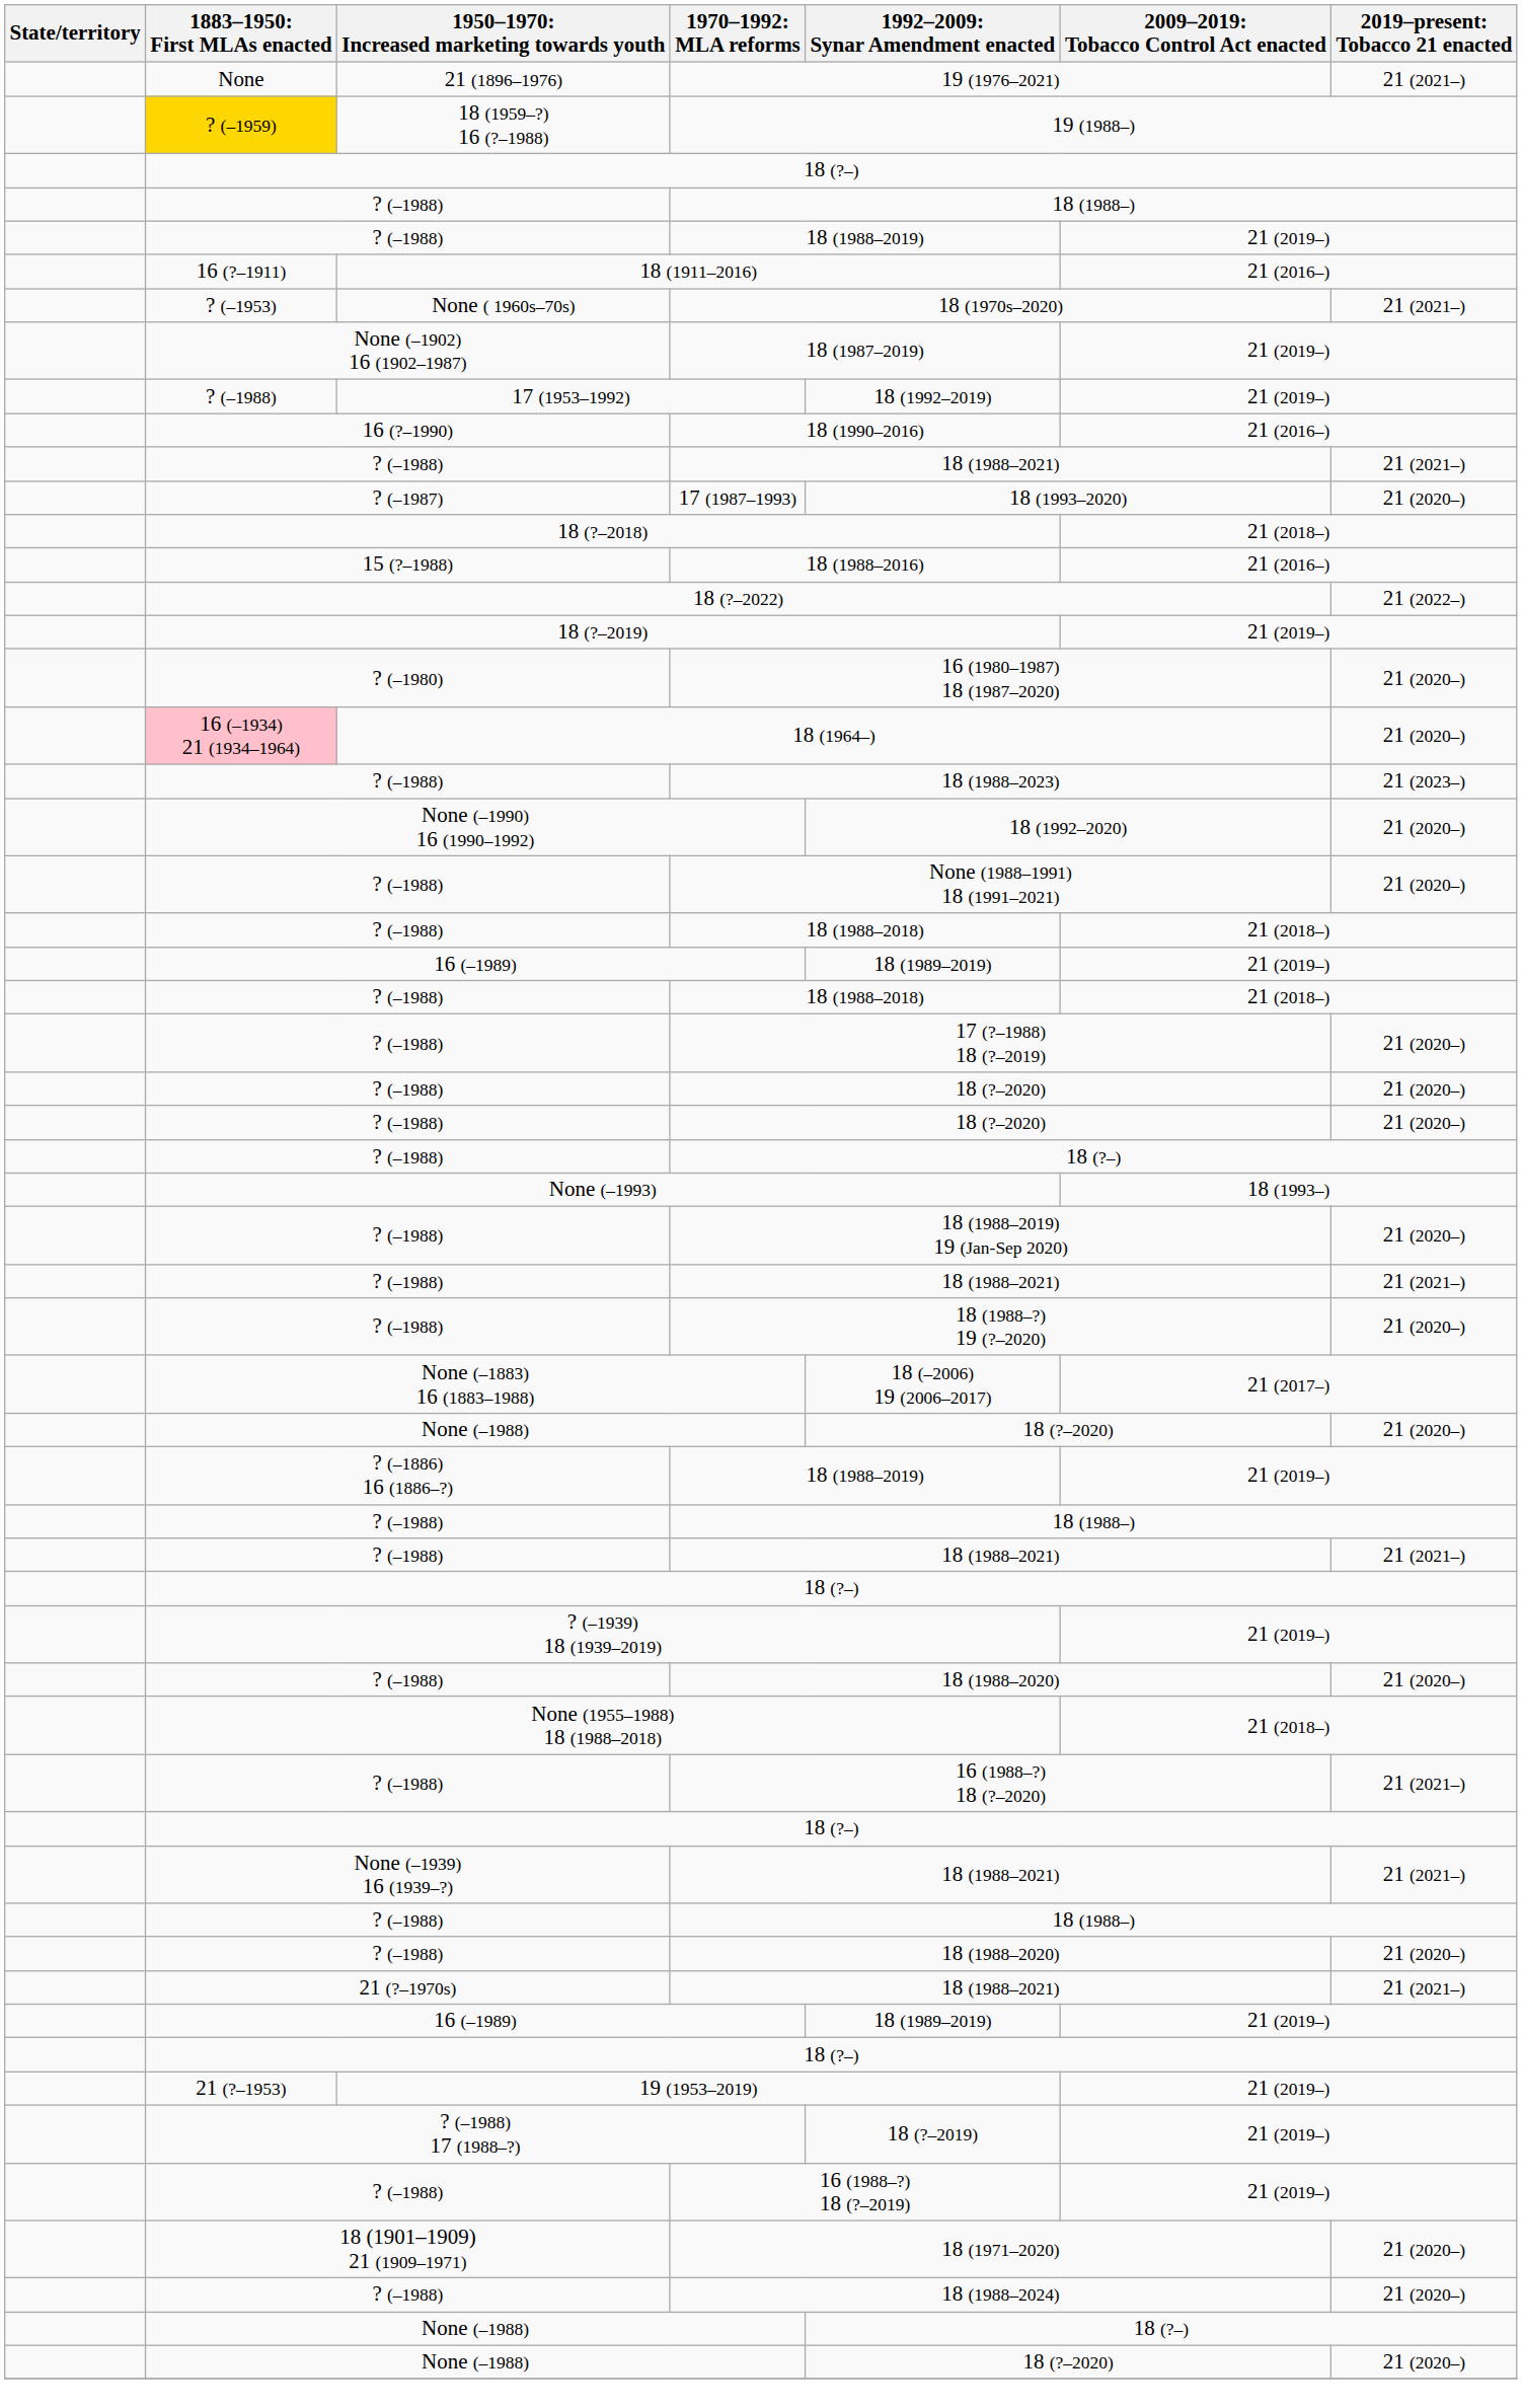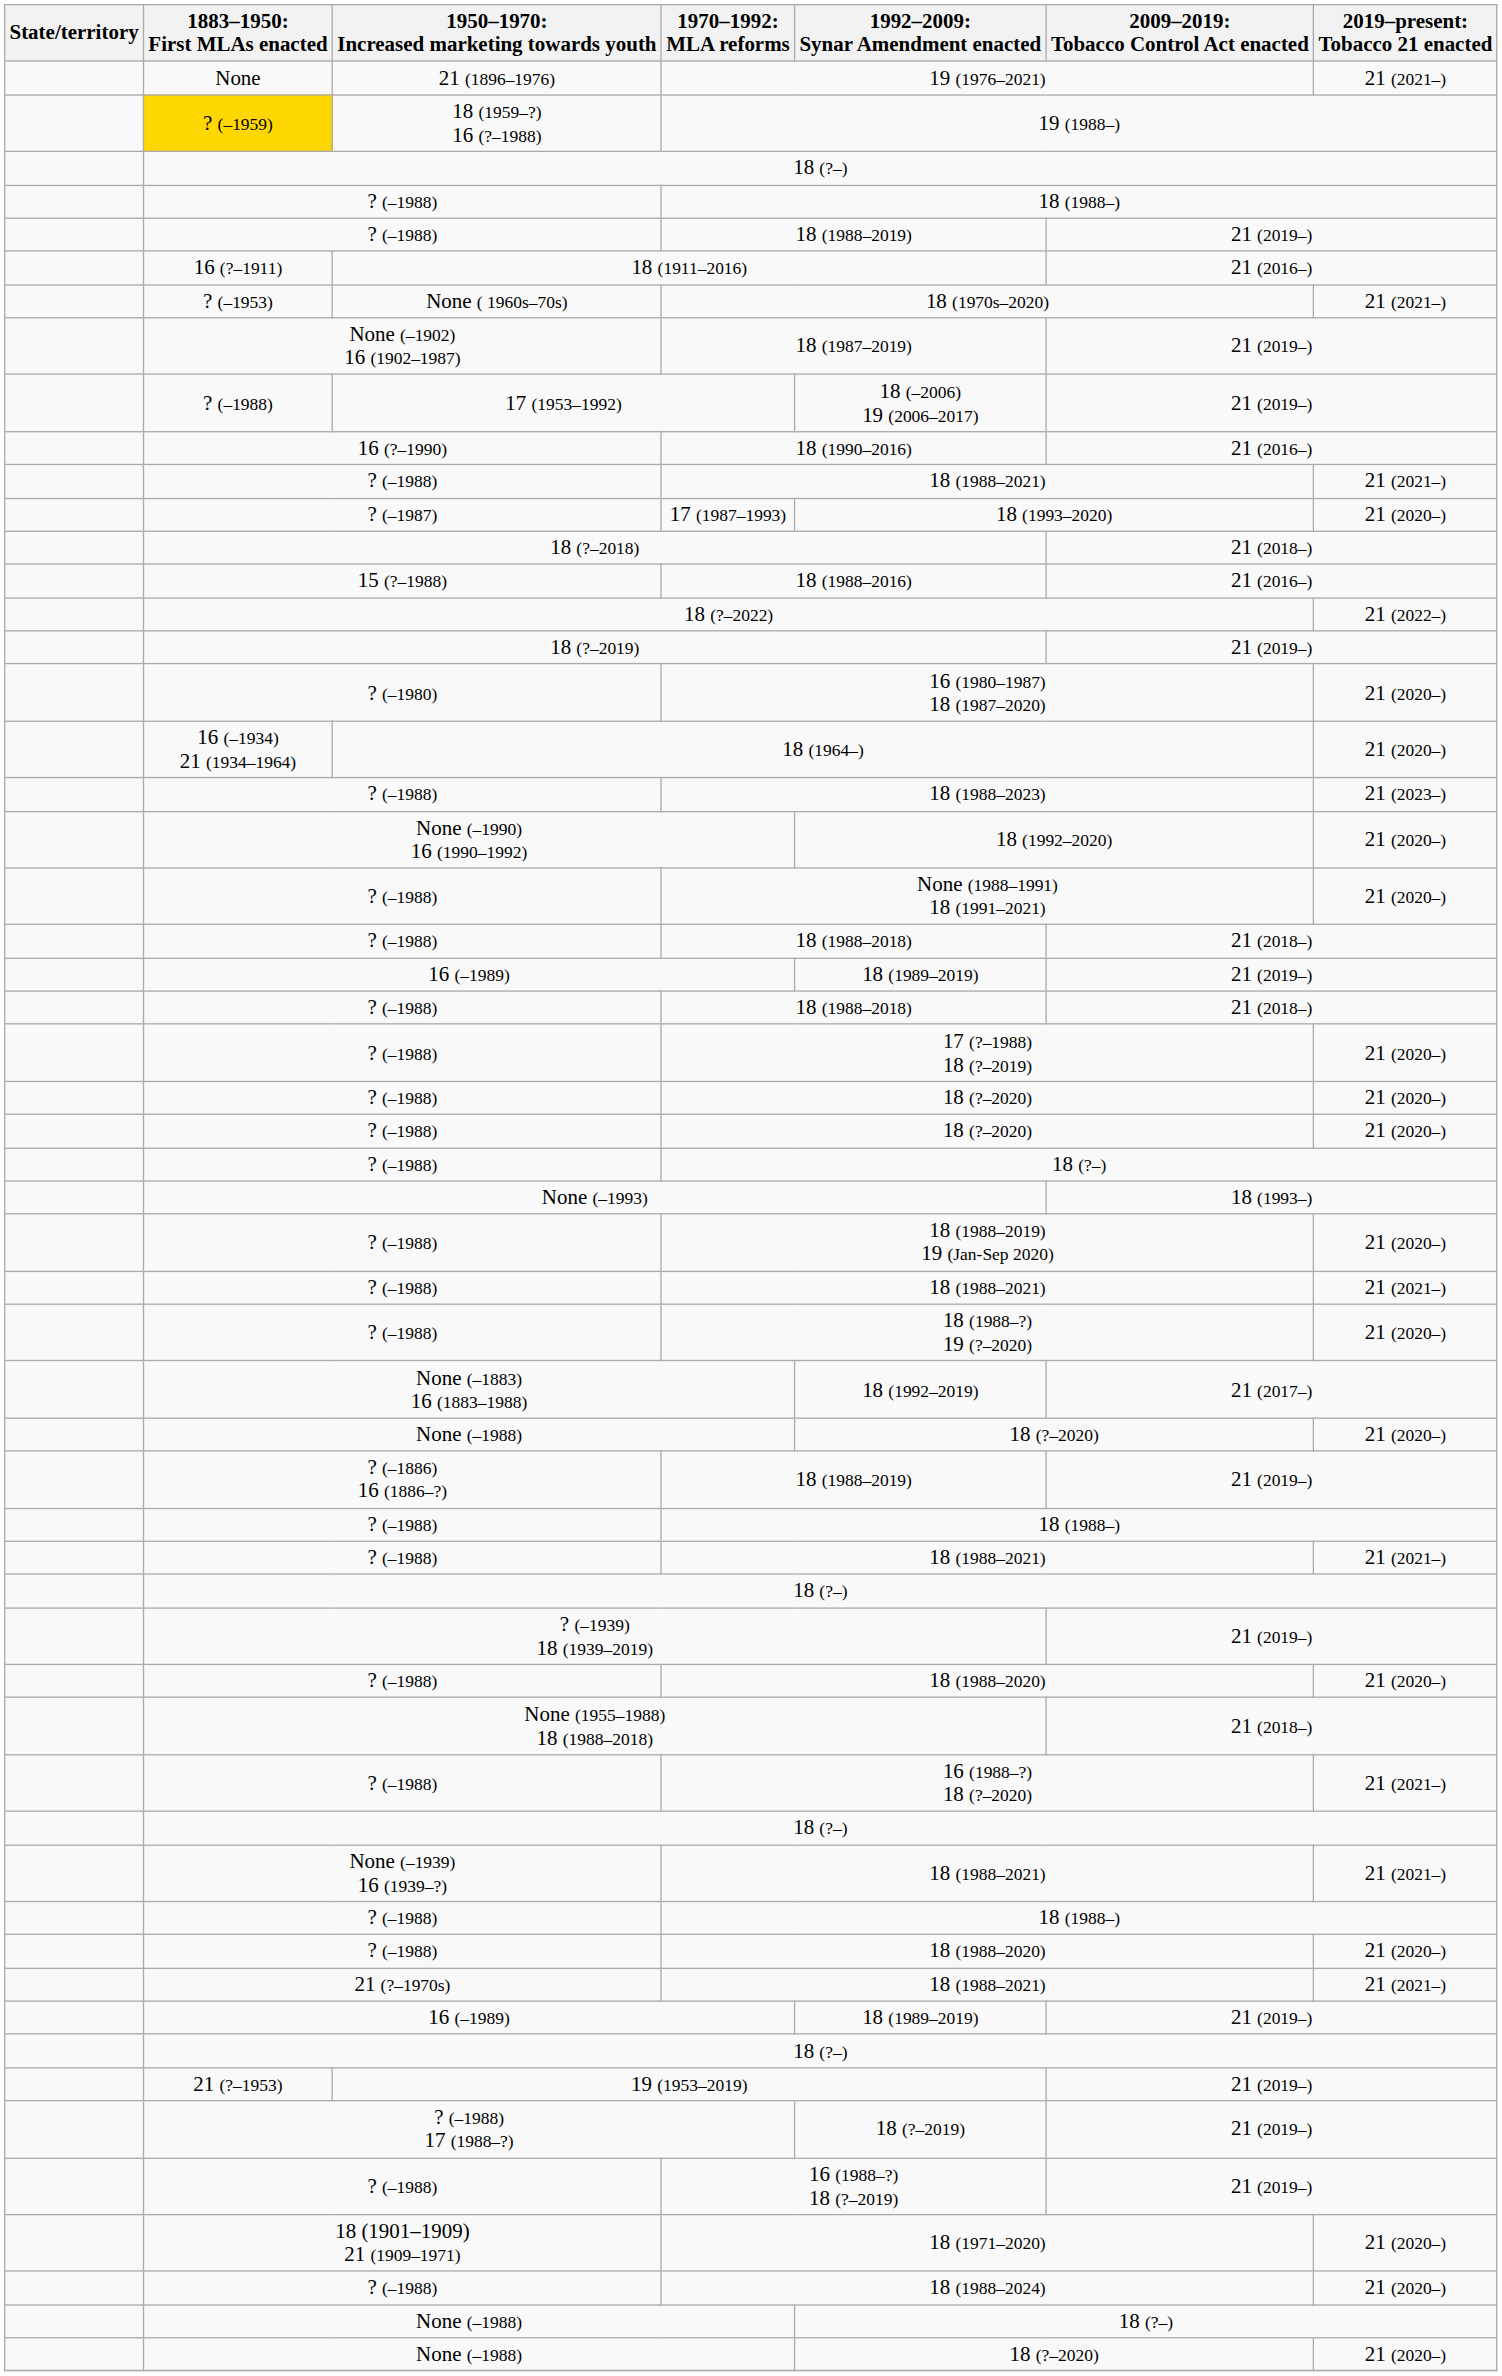 <table class="wikitable" style="text-align:center">
 <tr>
 <th>State/territory</th>
 <th>1883–1950:<br>First MLAs enacted</th>
 <th>1950–1970: <br>Increased marketing towards youth</th>
 <th>1970–1992: <br> MLA reforms</th>
 <th>1992–2009: <br>Synar Amendment enacted</th>
 <th>2009–2019:<br>Tobacco Control Act enacted</th>
 <th>2019–present:<br>Tobacco 21 enacted</th>
 </tr>
 <tr>
 <td></td>
 <td>None <small></small></td>
 <td>21 <small>(1896–1976)</small></td>
 <td colspan=3>19 <small>(1976–2021)</small></td>
 <td>21 <small>(2021–)</small></td>
 </tr>
 <tr>
 <td></td>
 <td style="background: gold;">? <small>(–1959)</small></td>
 <td>18 <small>(1959–?)</small> <br> 16 <small>(?–1988)</small></td>
 <td colspan=4>19 <small>(1988–)</small></td>
 </tr>
 <tr>
 <td><em></em></td>
 <td colspan=6>18 <small>(?–)</small></td>
 </tr>
 <tr>
 <td></td>
 <td colspan=2>? <small>(–1988)</small></td>
 <td colspan=4>18 <small>(1988–)</small></td>
 </tr>
 <tr>
 <td></td>
 <td colspan=2>? <small>(–1988)</small></td>
 <td colspan=2>18 <small>(1988–2019)</small></td>
 <td colspan=2>21 <small>(2019–)</small></td>
 </tr>
 <tr>
 <td></td>
 <td>16 <small>(?–1911)</small></td>
 <td colspan=3>18 <small>(1911–2016)</small></td>
 <td colspan=2>21 <small>(2016–)</small></td>
 </tr>
 <tr>
 <td></td>
 <td>? <small>(–1953)</small></td>
 <td>None <small>( 1960s–70s)</small></td>
 <td colspan=3>18 <small>(1970s–2020)</small></td>
 <td>21 <small>(2021–)</small></td>
 </tr>
 <tr>
 <td></td>
 <td colspan=2>None <small>(–1902)</small> <br> 16 <small>(1902–1987)</small></td>
 <td colspan=2>18 <small>(1987–2019)</small></td>
 <td colspan=2>21 <small>(2019–)</small></td>
 </tr>
 <tr>
 <td></td>
 <td>? <small>(–1988)</small></td>
 <td colspan=2>17 <small>(1953–1992)</small></td>
-<td colspan=1>18 <small>(1992–2019)</small></td>
+<td>18 <small>(–2006)</small> <br> 19 <small>(2006–2017)</small></td>
 <td colspan=2>21 <small>(2019–)</small></td>
 </tr>
 <tr>
 <td></td>
 <td colspan=2>16 <small>(?–1990)</small></td>
 <td colspan=2>18 <small>(1990–2016)</small></td>
 <td colspan=2>21 <small>(2016–)</small></td>
 </tr>
 <tr>
 <td></td>
 <td colspan=2>? <small>(–1988)</small></td>
 <td colspan=3>18 <small>(1988–2021)</small></td>
 <td>21 <small>(2021–)</small></td>
 </tr>
 <tr>
 <td></td>
 <td colspan=2>? <small>(–1987)</small></td>
 <td>17 <small>(1987–1993)</small></td>
 <td colspan=2>18 <small>(1993–2020)</small></td>
 <td>21 <small>(2020–)</small></td>
 </tr>
 <tr>
 <td><em></em></td>
 <td colspan=4>18 <small>(?–2018)</small></td>
 <td colspan=2>21 <small>(2018–)</small></td>
 </tr>
 <tr>
 <td></td>
 <td colspan=2>15 <small>(?–1988)</small></td>
 <td colspan=2>18 <small>(1988–2016)</small></td>
 <td colspan=2>21 <small>(2016–)</small></td>
 </tr>
 <tr>
 <td></td>
 <td colspan=5>18 <small>(?–2022)</small></td>
 <td>21 <small>(2022–)</small></td>
 </tr>
 <tr>
 <td></td>
 <td colspan=4>18 <small>(?–2019)</small></td>
 <td colspan=2>21 <small>(2019–)</small></td>
 </tr>
 <tr>
 <td></td>
 <td colspan=2>? <small>(–1980)</small></td>
 <td colspan=3>16 <small>(1980–1987)</small> <br> 18 <small>(1987–2020)</small></td>
 <td>21 <small>(2020–)</small></td>
 </tr>
 <tr>
 <td></td>
-<td style="background: pink;">16 <small>(–1934)</small> <br> 21 <small>(1934–1964)</small></td>
+<td>16 <small>(–1934)</small> <br> 21 <small>(1934–1964)</small></td>
 <td colspan=4>18 <small>(1964–)</small></td>
 <td>21 <small>(2020–)</small></td>
 </tr>
 <tr>
 <td></td>
 <td colspan=2>? <small>(–1988)</small></td>
 <td colspan=3>18 <small>(1988–2023)</small></td>
 <td>21 <small>(2023–)</small></td>
 </tr>
 <tr>
 <td></td>
 <td colspan=3>None <small>(–1990)</small> <br> 16 <small>(1990–1992)</small></td>
 <td colspan=2>18 <small>(1992–2020)</small></td>
 <td>21 <small>(2020–)</small></td>
 </tr>
 <tr>
 <td></td>
 <td colspan=2>? <small>(–1988)</small></td>
 <td colspan=3>None <small>(1988–1991)</small> <br> 18 <small>(1991–2021)</small></td>
 <td>21 <small>(2020–)</small></td>
 </tr>
 <tr>
 <td></td>
 <td colspan=2>? <small>(–1988)</small></td>
 <td colspan=2>18 <small>(1988–2018)</small></td>
 <td colspan=2>21 <small>(2018–)</small></td>
 </tr>
 <tr>
 <td></td>
 <td colspan=3>16 <small>(–1989)</small></td>
 <td colspan=1>18 <small>(1989–2019)</small></td>
 <td colspan=2>21 <small>(2019–)</small></td>
 </tr>
 <tr>
 <td></td>
 <td colspan=2>? <small>(–1988)</small></td>
 <td colspan=2>18 <small>(1988–2018)</small></td>
 <td colspan=2>21 <small>(2018–)</small></td>
 </tr>
 <tr>
 <td></td>
 <td colspan=2>? <small>(–1988)</small></td>
 <td colspan=3>17 <small>(?–1988)</small> <br> 18 <small>(?–2019)</small></td>
 <td>21 <small>(2020–)</small></td>
 </tr>
 <tr>
 <td></td>
 <td colspan=2>? <small>(–1988)</small></td>
 <td colspan=3>18 <small>(?–2020)</small></td>
 <td>21 <small>(2020–)</small></td>
 </tr>
 <tr>
 <td></td>
 <td colspan=2>? <small>(–1988)</small></td>
 <td colspan=3>18 <small>(?–2020)</small></td>
 <td>21 <small>(2020–)</small></td>
 </tr>
 <tr>
 <td></td>
 <td colspan=2>? <small>(–1988)</small></td>
 <td colspan=4>18 <small>(?–)</small></td>
 </tr>
 <tr>
 <td></td>
 <td colspan=4>None <small>(–1993)</small></td>
 <td colspan=2>18 <small>(1993–)</small></td>
 </tr>
 <tr>
 <td></td>
 <td colspan=2>? <small>(–1988)</small></td>
 <td colspan=3>18 <small>(1988–2019)</small> <br> 19 <small>(Jan-Sep 2020)</small></td>
 <td>21 <small>(2020–)</small></td>
 </tr>
 <tr>
 <td></td>
 <td colspan=2>? <small>(–1988)</small></td>
 <td colspan=3>18 <small>(1988–2021)</small></td>
 <td>21 <small>(2021–)</small></td>
 </tr>
 <tr>
 <td></td>
 <td colspan=2>? <small>(–1988)</small></td>
 <td colspan=3>18 <small>(1988–?)</small> <br> 19 <small>(?–2020)</small></td>
 <td>21 <small>(2020–)</small></td>
 </tr>
 <tr>
 <td></td>
 <td colspan=3>None <small>(–1883)</small> <br> 16 <small>(1883–1988)</small></td>
-<td>18 <small>(–2006)</small> <br> 19 <small>(2006–2017)</small></td>
+<td colspan=1>18 <small>(1992–2019)</small></td>
 <td colspan=2>21 <small>(2017–)</small></td>
 </tr>
 <tr>
 <td></td>
 <td colspan=3>None <small>(–1988)</small></td>
 <td colspan=2>18 <small>(?–2020)</small></td>
 <td>21 <small>(2020–)</small></td>
 </tr>
 <tr>
 <td></td>
 <td colspan=2>? <small>(–1886)</small> <br> 16 <small>(1886–?)</small></td>
 <td colspan=2>18 <small>(1988–2019)</small></td>
 <td colspan=2>21 <small>(2019–)</small></td>
 </tr>
 <tr>
 <td></td>
 <td colspan=2>? <small>(–1988)</small></td>
 <td colspan=4>18 <small>(1988–)</small></td>
 </tr>
 <tr>
 <td></td>
 <td colspan=2>? <small>(–1988)</small></td>
 <td colspan=3>18 <small>(1988–2021)</small></td>
 <td>21 <small>(2021–)</small></td>
 </tr>
 <tr>
 <td><em></em></td>
 <td colspan=6>18 <small>(?–)</small></td>
 </tr>
 <tr>
 <td></td>
 <td colspan=4>? <small>(–1939)</small> <br> 18 <small>(1939–2019)</small></td>
 <td colspan=2>21 <small>(2019–)</small></td>
 </tr>
 <tr>
 <td></td>
 <td colspan=2>? <small>(–1988)</small></td>
 <td colspan=3>18 <small>(1988–2020)</small></td>
 <td>21 <small>(2020–)</small></td>
 </tr>
 <tr>
 <td></td>
 <td colspan=4>None <small>(1955–1988)</small> <br> 18 <small>(1988–2018)</small></td>
 <td colspan=2>21 <small>(2018–)</small></td>
 </tr>
 <tr>
 <td></td>
 <td colspan=2>? <small>(–1988)</small></td>
 <td colspan=3>16 <small>(1988–?)</small> <br> 18 <small>(?–2020)</small></td>
 <td>21 <small>(2021–)</small></td>
 </tr>
 <tr>
 <td><em></em></td>
 <td colspan=6>18 <small>(?–)</small></td>
 </tr>
 <tr>
 <td></td>
 <td colspan=2>None <small>(–1939)</small> <br> 16 <small>(1939–?)</small></td>
 <td colspan=3>18 <small>(1988–2021)</small></td>
 <td>21 <small>(2021–)</small></td>
 </tr>
 <tr>
 <td></td>
 <td colspan=2>? <small>(–1988)</small></td>
 <td colspan=4>18 <small>(1988–)</small></td>
 </tr>
 <tr>
 <td></td>
 <td colspan=2>? <small>(–1988)</small></td>
 <td colspan=3>18 <small>(1988–2020)</small></td>
 <td>21 <small>(2020–)</small></td>
 </tr>
 <tr>
 <td></td>
 <td colspan=2>21 <small>(?–1970s)</small></td>
 <td colspan=3>18 <small>(1988–2021)</small></td>
 <td>21 <small>(2021–)</small></td>
 </tr>
 <tr>
 <td></td>
 <td colspan=3>16 <small>(–1989)</small></td>
 <td colspan=1>18 <small>(1989–2019)</small></td>
 <td colspan=2>21 <small>(2019–)</small></td>
 </tr>
 <tr>
 <td><em></em></td>
 <td colspan=6>18 <small>(?–)</small></td>
 </tr>
 <tr>
 <td></td>
 <td colspan=1>21 <small>(?–1953)</small></td>
 <td colspan=3>19 <small>(1953–2019)</small></td>
 <td colspan=2>21 <small>(2019–)</small></td>
 </tr>
 <tr>
 <td></td>
 <td colspan=3>? <small>(–1988)</small> <br> 17 <small>(1988–?)</small></td>
 <td colspan=1>18 <small>(?–2019)</small></td>
 <td colspan=2>21 <small>(2019–)</small></td>
 </tr>
 <tr>
 <td></td>
 <td colspan=2>? <small>(–1988)</small></td>
 <td colspan=2>16 <small>(1988–?)</small> <br> 18 <small>(?–2019)</small></td>
 <td colspan=2>21 <small>(2019–)</small></td>
 </tr>
 <tr>
 <td></td>
 <td colspan=2>18 (1901–1909) <br>21 <small>(1909–1971)</small></td>
 <td colspan=3>18 <small>(1971–2020)</small></td>
 <td>21 <small>(2020–)</small></td>
 </tr>
 <tr>
 <td></td>
 <td colspan=2>? <small>(–1988)</small></td>
 <td colspan=3>18 <small>(1988–2024)</small></td>
 <td>21 <small>(2020–)</small></td>
 </tr>
 <tr>
 <td></td>
 <td colspan=3>None <small>(–1988)</small></td>
 <td colspan=3>18 <small>(?–)</small></td>
 </tr>
 <tr>
 <td></td>
 <td colspan=3>None <small>(–1988)</small></td>
 <td colspan=2>18 <small>(?–2020)</small></td>
 <td>21 <small>(2020–)</small></td>
 </tr>
 <tr>
 </tr>
 </table>
